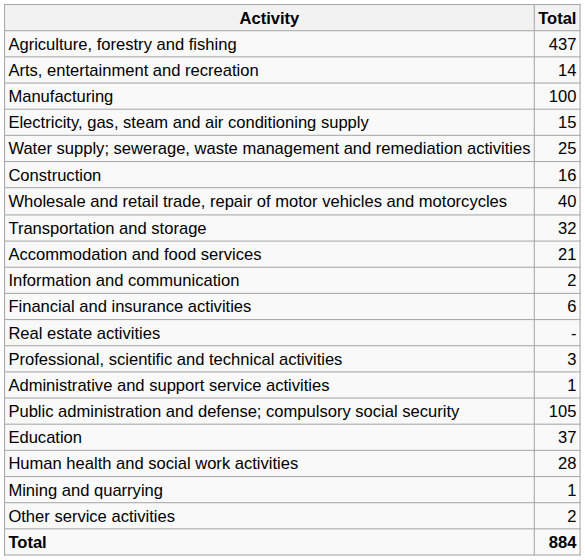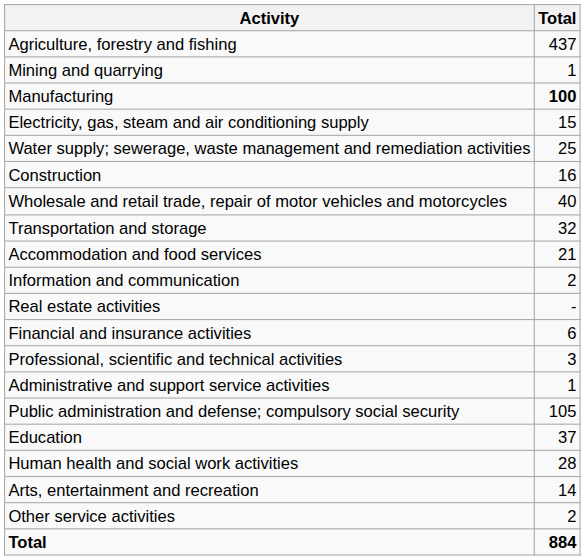 <table class="wikitable sortable" style="font-size:95%;">
 <tr>
 <th>Activity</th>
 <th>Total</th>
 </tr>
 <tr>
 <td>Agriculture, forestry and fishing</td>
 <td align="right">437</td>
 </tr>
 <tr>
-<td>Arts, entertainment and recreation</td>
-<td align="right">14</td>
+<td>Mining and quarrying</td>
+<td align="right">1</td>
 </tr>
 <tr>
 <td>Manufacturing</td>
-<td align="right">100</td>
+<td align="right"><strong>100</strong></td>
 </tr>
 <tr>
 <td>Electricity, gas, steam and air conditioning supply</td>
 <td align="right">15</td>
 </tr>
 <tr>
 <td>Water supply; sewerage, waste management and remediation activities</td>
 <td align="right">25</td>
 </tr>
 <tr>
 <td>Construction</td>
 <td align="right">16</td>
 </tr>
 <tr>
 <td>Wholesale and retail trade, repair of motor vehicles and motorcycles</td>
 <td align="right">40</td>
 </tr>
 <tr>
 <td>Transportation and storage</td>
 <td align="right">32</td>
 </tr>
 <tr>
 <td>Accommodation and food services</td>
 <td align="right">21</td>
 </tr>
 <tr>
 <td>Information and communication</td>
 <td align="right">2</td>
 </tr>
 <tr>
+<td>Real estate activities</td>
+<td align="right">-</td>
+</tr>
+<tr>
 <td>Financial and insurance activities</td>
 <td align="right">6</td>
-</tr>
-<tr>
-<td>Real estate activities</td>
-<td align="right">-</td>
 </tr>
 <tr>
 <td>Professional, scientific and technical activities</td>
 <td align="right">3</td>
 </tr>
 <tr>
 <td>Administrative and support service activities</td>
 <td align="right">1</td>
 </tr>
 <tr>
 <td>Public administration and defense; compulsory social security</td>
 <td align="right">105</td>
 </tr>
 <tr>
 <td>Education</td>
 <td align="right">37</td>
 </tr>
 <tr>
 <td>Human health and social work activities</td>
 <td align="right">28</td>
 </tr>
 <tr>
-<td>Mining and quarrying</td>
-<td align="right">1</td>
+<td>Arts, entertainment and recreation</td>
+<td align="right">14</td>
 </tr>
 <tr>
 <td>Other service activities</td>
 <td align="right">2</td>
 </tr>
 <tr class="sortbottom">
 <td><strong>Total</strong></td>
 <td align="right"><strong>884</strong></td>
 </tr>
 </table>
